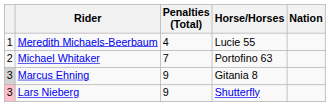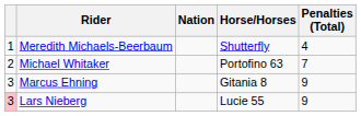 <table class="wikitable">
 <tr>
 <th></th>
 <th>Rider</th>
+<th>Nation</th>
+<th>Horse/Horses</th>
 <th>Penalties<br>(Total)</th>
-<th>Horse/Horses</th>
-<th>Nation</th>
 </tr>
 <tr>
 <td>1</td>
 <td><a href='#'>Meredith Michaels-Beerbaum</a></td>
+<td></td>
+<td><a href='#'>Shutterfly</a></td>
 <td>4</td>
-<td>Lucie 55</td>
-<td></td>
 </tr>
 <tr>
 <td>2</td>
 <td><a href='#'>Michael Whitaker</a></td>
+<td></td>
+<td>Portofino 63</td>
 <td>7</td>
-<td>Portofino 63</td>
-<td></td>
 </tr>
 <tr>
-<td style="background: lightgrey;">3</td>
+<td>3</td>
 <td><a href='#'>Marcus Ehning</a></td>
+<td></td>
+<td>Gitania 8</td>
 <td>9</td>
-<td>Gitania 8</td>
-<td></td>
 </tr>
 <tr>
 <td style="background: pink;">3</td>
 <td><a href='#'>Lars Nieberg</a></td>
+<td></td>
+<td>Lucie 55</td>
 <td>9</td>
-<td><a href='#'>Shutterfly</a></td>
-<td></td>
 </tr>
 </table>
